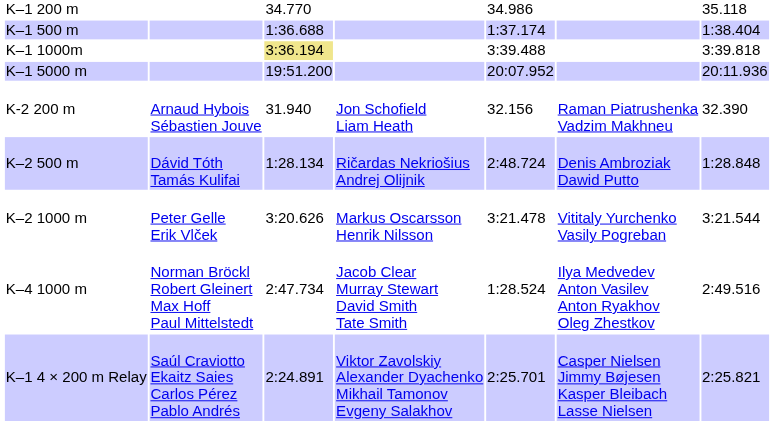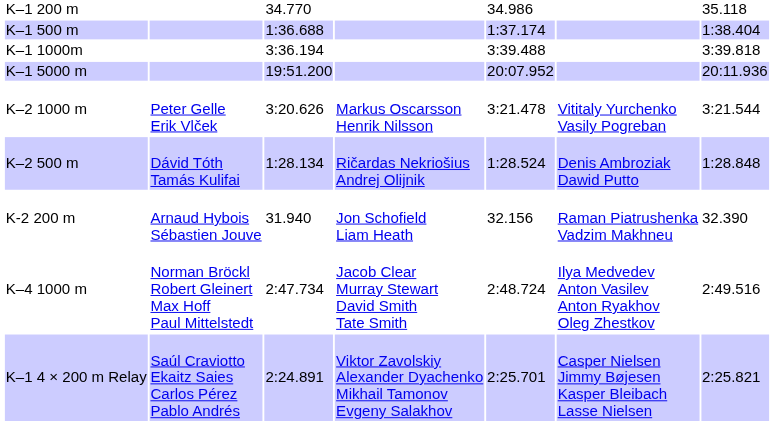 <table>
 <tr>
 <td>K–1 200 m</td>
 <td></td>
 <td>34.770</td>
 <td></td>
 <td>34.986</td>
 <td></td>
 <td>35.118</td>
 </tr>
 <tr bgcolor=ccccff>
 <td>K–1 500 m</td>
 <td></td>
 <td>1:36.688</td>
 <td></td>
 <td>1:37.174</td>
 <td></td>
 <td>1:38.404</td>
 </tr>
 <tr>
 <td>K–1 1000m</td>
 <td></td>
-<td style="background: khaki;">3:36.194</td>
+<td>3:36.194</td>
 <td></td>
 <td>3:39.488</td>
 <td></td>
 <td>3:39.818</td>
 </tr>
 <tr bgcolor=ccccff>
 <td>K–1 5000 m</td>
 <td></td>
 <td>19:51.200</td>
 <td></td>
 <td>20:07.952</td>
 <td></td>
 <td>20:11.936</td>
 </tr>
 <tr>
+<td>K–2 1000 m</td>
+<td><br><a href='#'>Peter Gelle</a><br><a href='#'>Erik Vlček</a></td>
+<td>3:20.626</td>
+<td><br><a href='#'>Markus Oscarsson</a><br><a href='#'>Henrik Nilsson</a></td>
+<td>3:21.478</td>
+<td><br><a href='#'>Vititaly Yurchenko</a><br><a href='#'>Vasily Pogreban</a></td>
+<td>3:21.544</td>
+</tr>
+<tr bgcolor=ccccff>
+<td>K–2 500 m</td>
+<td><br><a href='#'>Dávid Tóth</a><br><a href='#'>Tamás Kulifai</a></td>
+<td>1:28.134</td>
+<td><br><a href='#'>Ričardas Nekriošius</a><br><a href='#'>Andrej Olijnik</a></td>
+<td>1:28.524</td>
+<td><br><a href='#'>Denis Ambroziak</a><br><a href='#'>Dawid Putto</a></td>
+<td>1:28.848</td>
+</tr>
+<tr>
 <td>K-2 200 m</td>
 <td><br><a href='#'>Arnaud Hybois</a><br><a href='#'>Sébastien Jouve</a></td>
 <td>31.940</td>
 <td><br><a href='#'>Jon Schofield</a><br><a href='#'>Liam Heath</a></td>
 <td>32.156</td>
 <td><br><a href='#'>Raman Piatrushenka</a><br><a href='#'>Vadzim Makhneu</a></td>
 <td>32.390</td>
 </tr>
-<tr bgcolor=ccccff>
-<td>K–2 500 m</td>
-<td><br><a href='#'>Dávid Tóth</a><br><a href='#'>Tamás Kulifai</a></td>
-<td>1:28.134</td>
-<td><br><a href='#'>Ričardas Nekriošius</a><br><a href='#'>Andrej Olijnik</a></td>
-<td>2:48.724</td>
-<td><br><a href='#'>Denis Ambroziak</a><br><a href='#'>Dawid Putto</a></td>
-<td>1:28.848</td>
-</tr>
-<tr>
-<td>K–2 1000 m</td>
-<td><br><a href='#'>Peter Gelle</a><br><a href='#'>Erik Vlček</a></td>
-<td>3:20.626</td>
-<td><br><a href='#'>Markus Oscarsson</a><br><a href='#'>Henrik Nilsson</a></td>
-<td>3:21.478</td>
-<td><br><a href='#'>Vititaly Yurchenko</a><br><a href='#'>Vasily Pogreban</a></td>
-<td>3:21.544</td>
-</tr>
 <tr>
 <td>K–4 1000 m</td>
 <td><br><a href='#'>Norman Bröckl</a><br><a href='#'>Robert Gleinert</a><br><a href='#'>Max Hoff</a><br><a href='#'>Paul Mittelstedt</a></td>
 <td>2:47.734</td>
 <td><br><a href='#'>Jacob Clear</a><br><a href='#'>Murray Stewart</a><br><a href='#'>David Smith</a><br><a href='#'>Tate Smith</a></td>
-<td>1:28.524</td>
+<td>2:48.724</td>
 <td><br><a href='#'>Ilya Medvedev</a><br><a href='#'>Anton Vasilev</a><br><a href='#'>Anton Ryakhov</a><br><a href='#'>Oleg Zhestkov</a></td>
 <td>2:49.516</td>
 </tr>
 <tr bgcolor=ccccff>
 <td>K–1 4 × 200 m Relay</td>
 <td><br><a href='#'>Saúl Craviotto</a><br><a href='#'>Ekaitz Saies</a><br><a href='#'>Carlos Pérez</a><br><a href='#'>Pablo Andrés</a></td>
 <td>2:24.891</td>
 <td><br><a href='#'>Viktor Zavolskiy</a><br><a href='#'>Alexander Dyachenko</a><br><a href='#'>Mikhail Tamonov</a><br><a href='#'>Evgeny Salakhov</a></td>
 <td>2:25.701</td>
 <td><br><a href='#'>Casper Nielsen</a><br><a href='#'>Jimmy Bøjesen</a><br><a href='#'>Kasper Bleibach</a><br><a href='#'>Lasse Nielsen</a></td>
 <td>2:25.821</td>
 </tr>
 </table>
